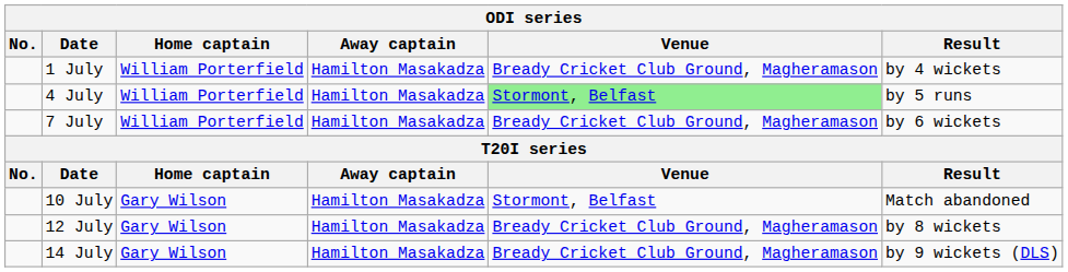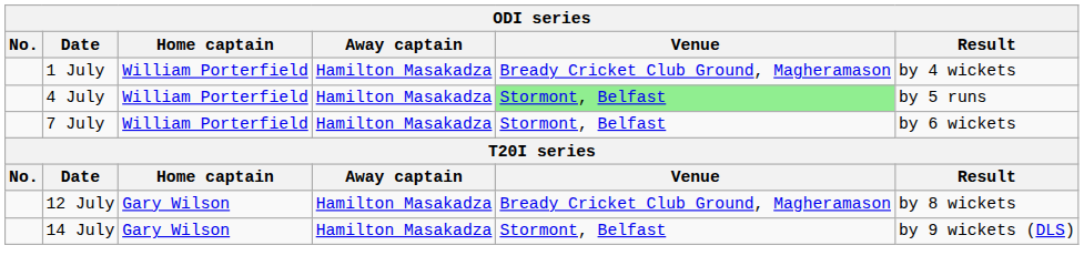 <table class="wikitable">
 <tr>
 <th colspan="6">ODI series</th>
 </tr>
 <tr>
 <th>No.</th>
 <th>Date</th>
 <th>Home captain</th>
 <th>Away captain</th>
 <th>Venue</th>
 <th>Result</th>
 </tr>
 <tr>
 <td></td>
 <td>1 July</td>
 <td><a href='#'>William Porterfield</a></td>
 <td><a href='#'>Hamilton Masakadza</a></td>
 <td><a href='#'>Bready Cricket Club Ground</a>, <a href='#'>Magheramason</a></td>
 <td> by 4 wickets</td>
 </tr>
 <tr>
 <td></td>
 <td>4 July</td>
 <td><a href='#'>William Porterfield</a></td>
 <td><a href='#'>Hamilton Masakadza</a></td>
 <td style="background: lightgreen;"><a href='#'>Stormont</a>, <a href='#'>Belfast</a></td>
 <td> by 5 runs</td>
 </tr>
 <tr>
 <td></td>
 <td>7 July</td>
 <td><a href='#'>William Porterfield</a></td>
 <td><a href='#'>Hamilton Masakadza</a></td>
-<td><a href='#'>Bready Cricket Club Ground</a>, <a href='#'>Magheramason</a></td>
+<td><a href='#'>Stormont</a>, <a href='#'>Belfast</a></td>
 <td> by 6 wickets</td>
 </tr>
 <tr>
 <th colspan="6">T20I series</th>
 </tr>
 <tr>
 <th>No.</th>
 <th>Date</th>
 <th>Home captain</th>
 <th>Away captain</th>
 <th>Venue</th>
 <th>Result</th>
 </tr>
 <tr>
 <td></td>
-<td>10 July</td>
-<td><a href='#'>Gary Wilson</a></td>
-<td><a href='#'>Hamilton Masakadza</a></td>
-<td><a href='#'>Stormont</a>, <a href='#'>Belfast</a></td>
-<td>Match abandoned</td>
-</tr>
-<tr>
-<td></td>
 <td>12 July</td>
 <td><a href='#'>Gary Wilson</a></td>
 <td><a href='#'>Hamilton Masakadza</a></td>
 <td><a href='#'>Bready Cricket Club Ground</a>, <a href='#'>Magheramason</a></td>
 <td> by 8 wickets</td>
 </tr>
 <tr>
 <td></td>
 <td>14 July</td>
 <td><a href='#'>Gary Wilson</a></td>
 <td><a href='#'>Hamilton Masakadza</a></td>
-<td><a href='#'>Bready Cricket Club Ground</a>, <a href='#'>Magheramason</a></td>
+<td><a href='#'>Stormont</a>, <a href='#'>Belfast</a></td>
 <td> by 9 wickets (<a href='#'>DLS</a>)</td>
 </tr>
 </table>
